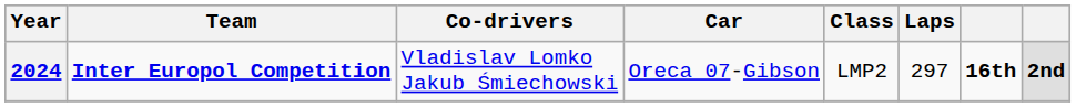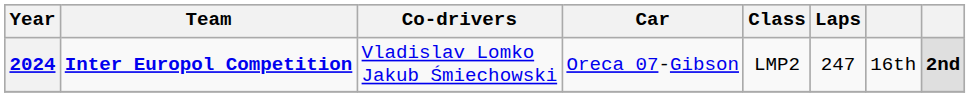 <table class="wikitable" style="text-align:center; font-size:90%">
 <tr>
 <th>Year</th>
 <th>Team</th>
 <th>Co-drivers</th>
 <th>Car</th>
 <th>Class</th>
 <th>Laps</th>
 <th></th>
 <th></th>
 </tr>
 <tr>
 <th><a href='#'>2024</a></th>
 <td align="left"><strong> <a href='#'>Inter Europol Competition</a></strong></td>
 <td align="left"> <a href='#'>Vladislav Lomko</a><br> <a href='#'>Jakub Śmiechowski</a></td>
 <td align="left"><a href='#'>Oreca 07</a>-<a href='#'>Gibson</a></td>
 <td>LMP2</td>
-<td>297</td>
-<td><strong>16th</strong></td>
+<td>247</td>
+<td>16th</td>
 <td style="background:#DFDFDF;"><strong>2nd</strong></td>
 </tr>
 <tr>
 </tr>
 </table>
